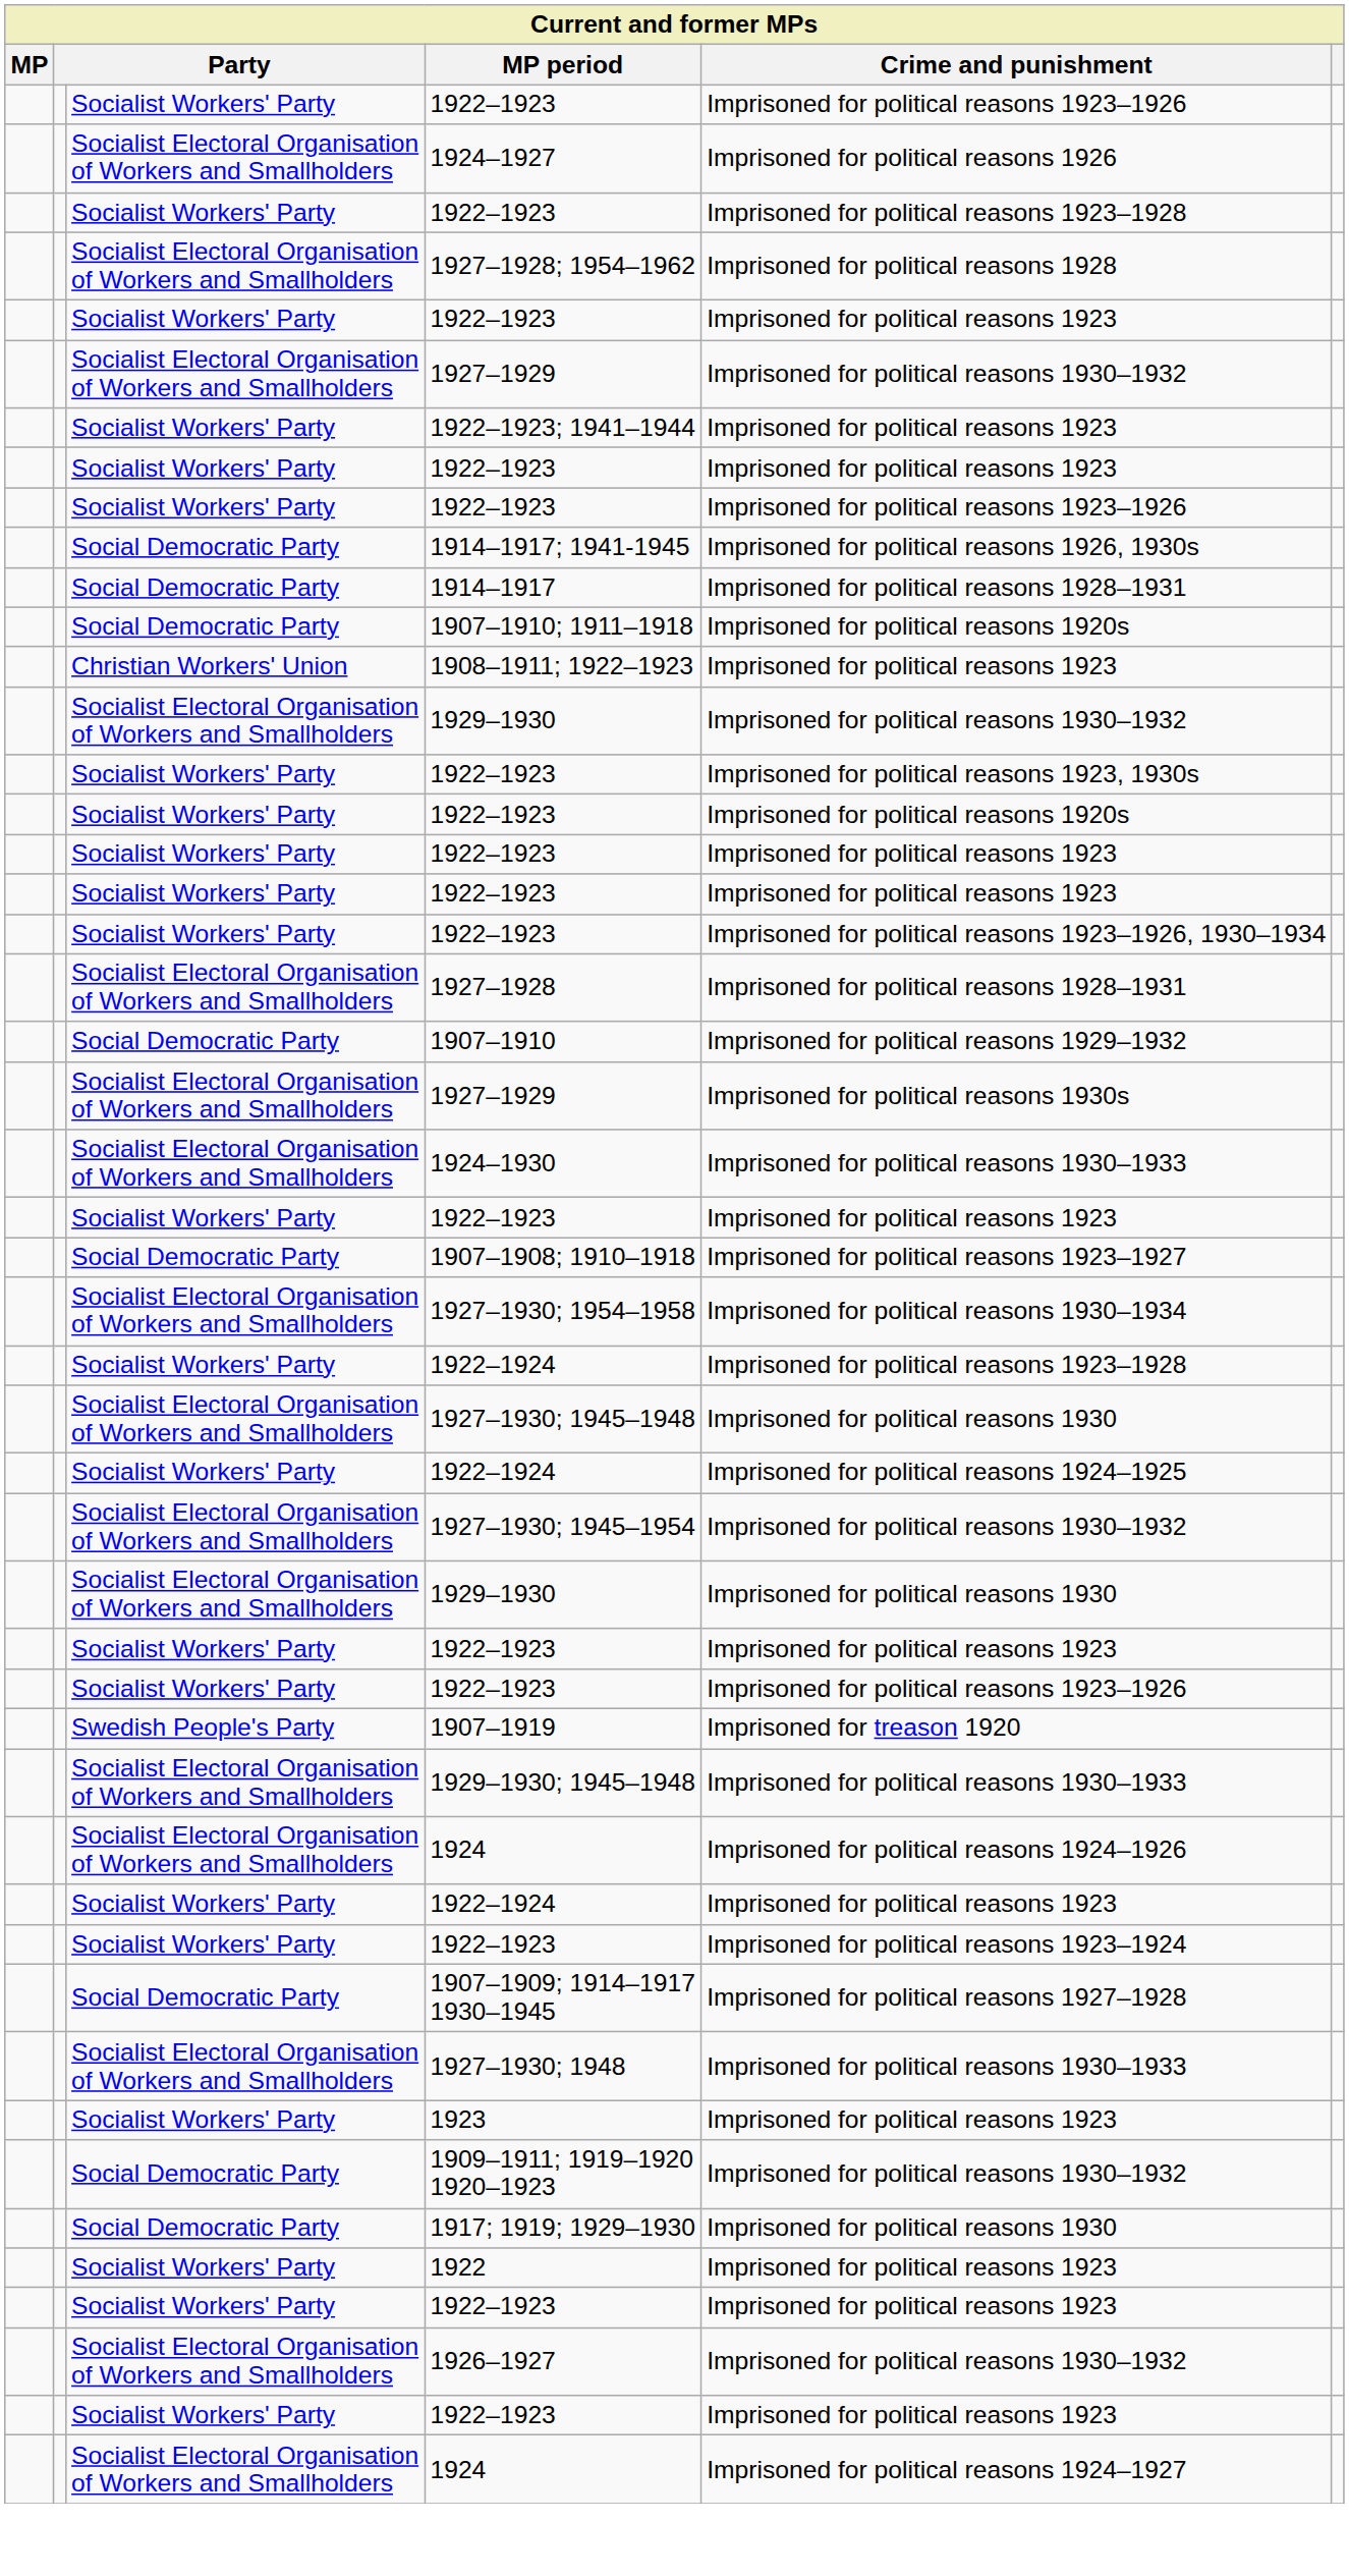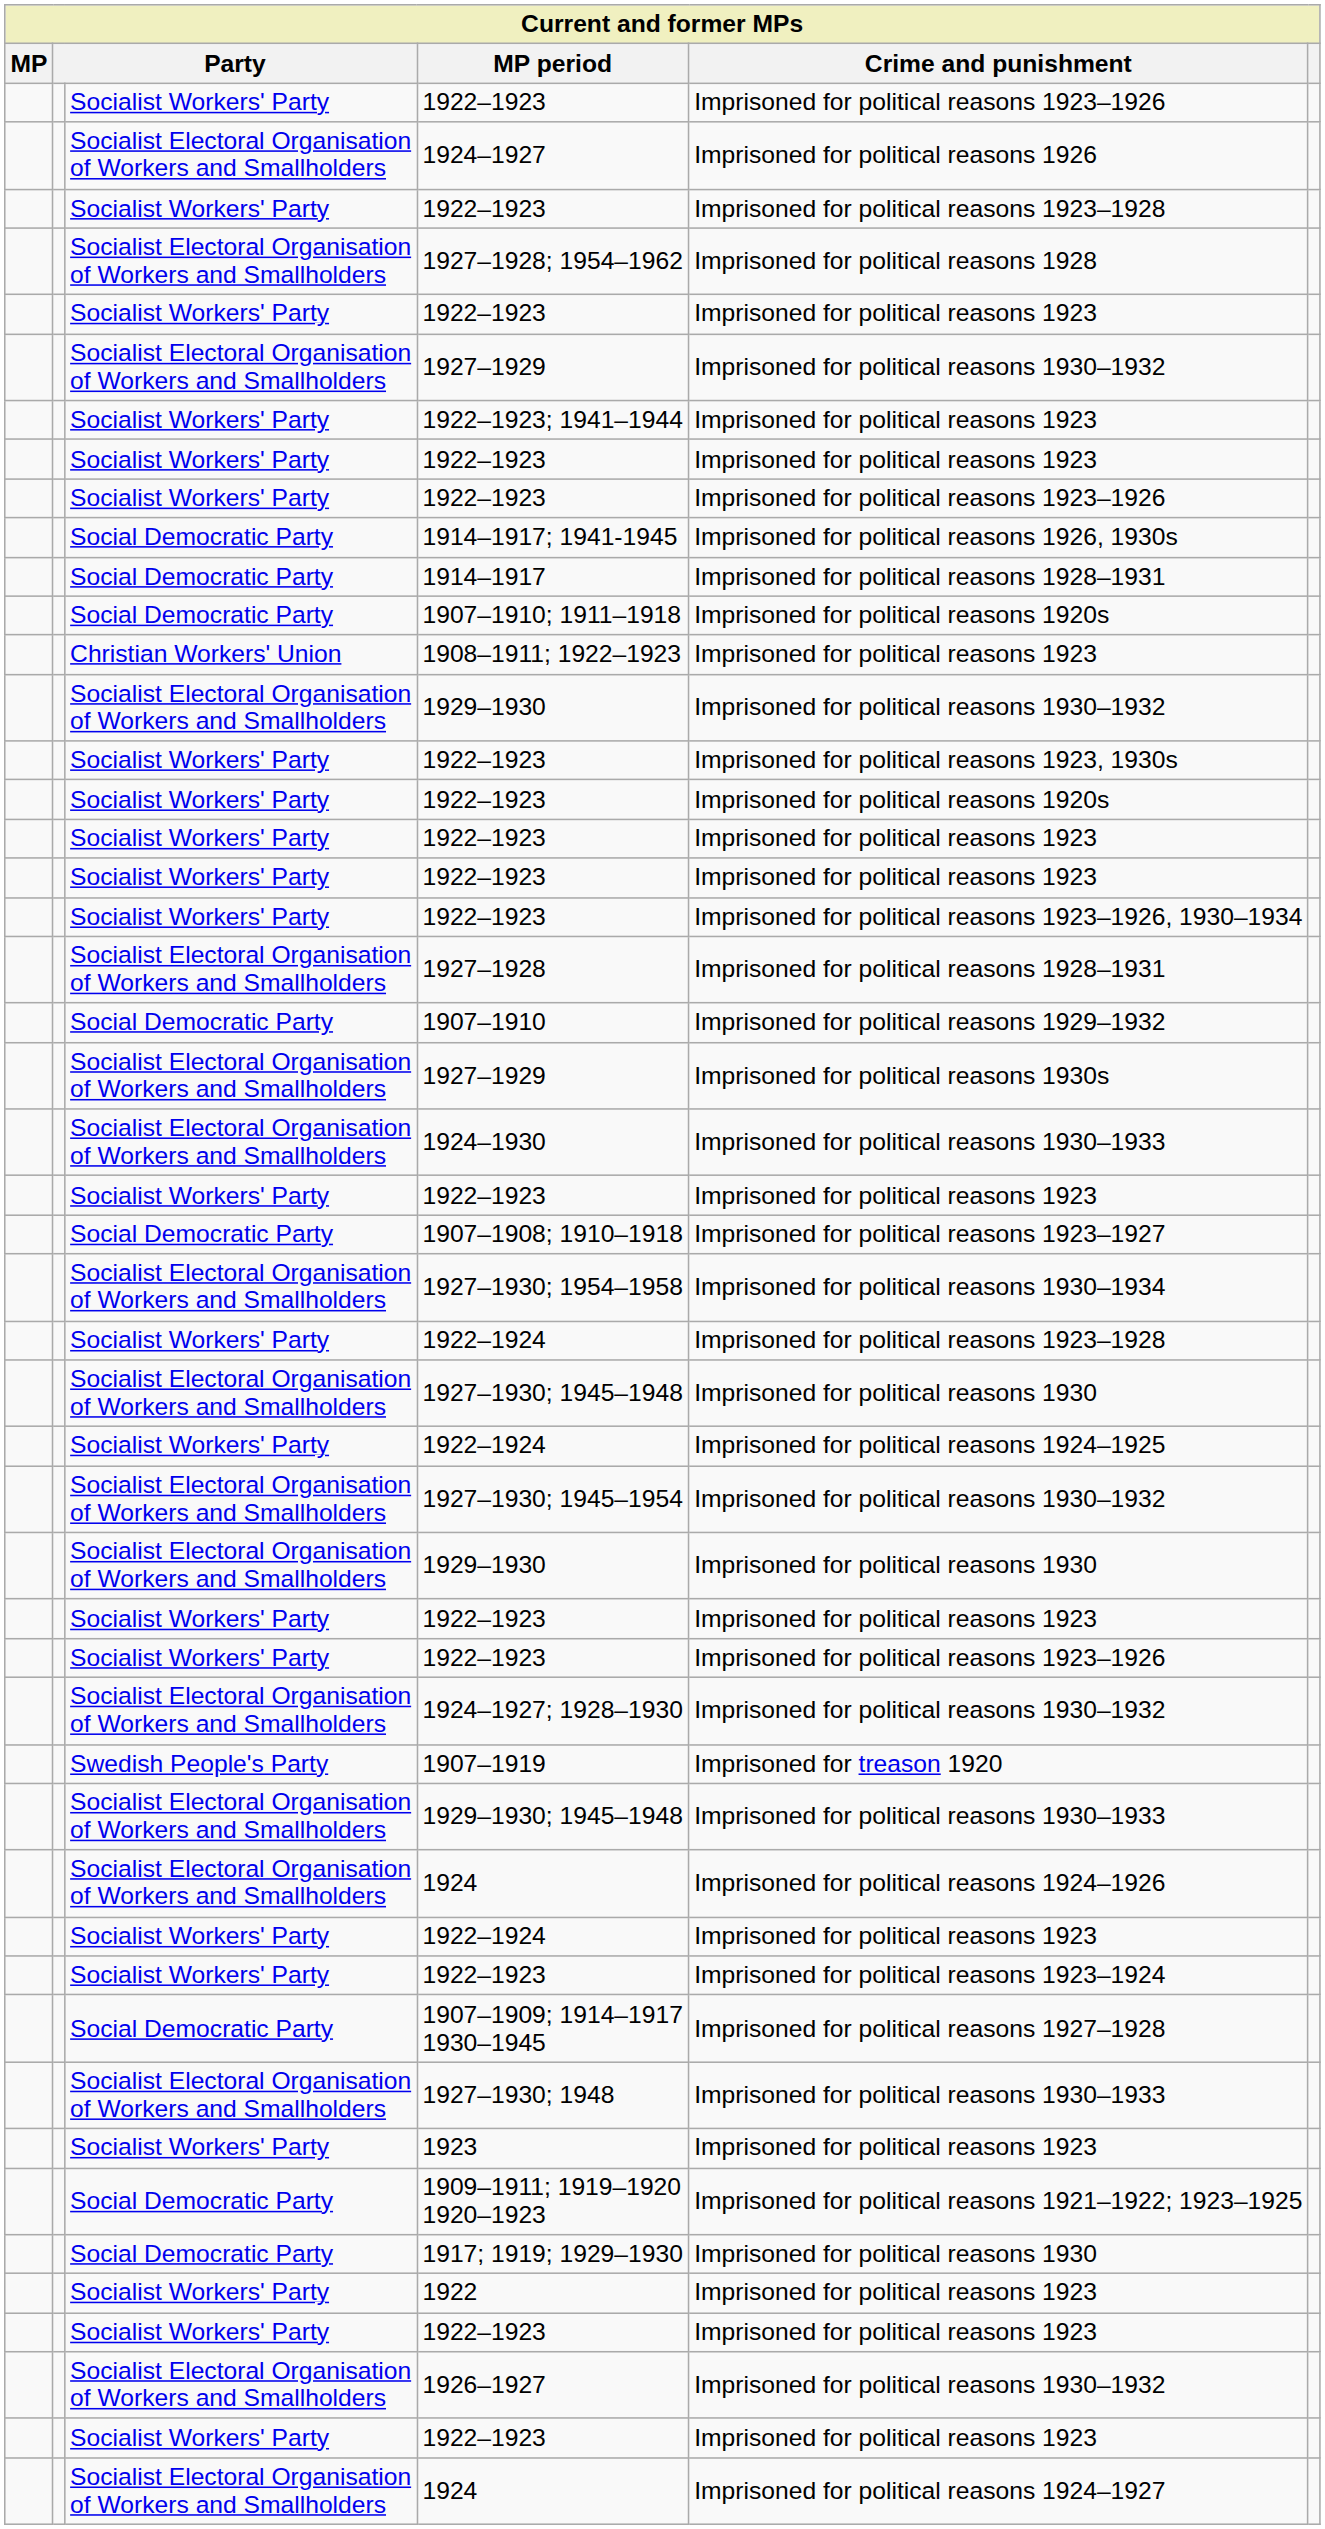 <table class="wikitable plainrowheaders sortable" style="font-size:100%; text-align:left;">
 <tr>
 <th colspan="6" style="background:#F0F0C0;">Current and former MPs</th>
 </tr>
 <tr>
 <th>MP</th>
 <th colspan="2">Party</th>
 <th>MP period</th>
 <th>Crime and punishment</th>
 <th></th>
 </tr>
 <tr>
 <td></td>
 <td></td>
 <td><a href='#'>Socialist Workers' Party</a></td>
 <td>1922–1923</td>
 <td>Imprisoned for political reasons 1923–1926</td>
 <td></td>
 </tr>
 <tr>
 <td></td>
 <td></td>
 <td><a href='#'>Socialist Electoral Organisation<br>of Workers and Smallholders</a></td>
 <td>1924–1927</td>
 <td>Imprisoned for political reasons 1926</td>
 <td></td>
 </tr>
 <tr>
 <td></td>
 <td></td>
 <td><a href='#'>Socialist Workers' Party</a></td>
 <td>1922–1923</td>
 <td>Imprisoned for political reasons 1923–1928</td>
 <td></td>
 </tr>
 <tr>
 <td></td>
 <td></td>
 <td><a href='#'>Socialist Electoral Organisation<br>of Workers and Smallholders</a></td>
 <td>1927–1928; 1954–1962</td>
 <td>Imprisoned for political reasons 1928</td>
 <td></td>
 </tr>
 <tr>
 <td></td>
 <td></td>
 <td><a href='#'>Socialist Workers' Party</a></td>
 <td>1922–1923</td>
 <td>Imprisoned for political reasons 1923</td>
 <td></td>
 </tr>
 <tr>
 <td></td>
 <td></td>
 <td><a href='#'>Socialist Electoral Organisation<br>of Workers and Smallholders</a></td>
 <td>1927–1929</td>
 <td>Imprisoned for political reasons 1930–1932</td>
 <td></td>
 </tr>
 <tr>
 <td></td>
 <td></td>
 <td><a href='#'>Socialist Workers' Party</a></td>
 <td>1922–1923; 1941–1944</td>
 <td>Imprisoned for political reasons 1923</td>
 <td></td>
 </tr>
 <tr>
 <td></td>
 <td></td>
 <td><a href='#'>Socialist Workers' Party</a></td>
 <td>1922–1923</td>
 <td>Imprisoned for political reasons 1923</td>
 <td></td>
 </tr>
 <tr>
 <td></td>
 <td></td>
 <td><a href='#'>Socialist Workers' Party</a></td>
 <td>1922–1923</td>
 <td>Imprisoned for political reasons 1923–1926</td>
 <td></td>
 </tr>
 <tr>
 <td></td>
 <td></td>
 <td><a href='#'>Social Democratic Party</a></td>
 <td>1914–1917; 1941-1945</td>
 <td>Imprisoned for political reasons 1926, 1930s</td>
 <td></td>
 </tr>
 <tr>
 <td></td>
 <td></td>
 <td><a href='#'>Social Democratic Party</a></td>
 <td>1914–1917</td>
 <td>Imprisoned for political reasons 1928–1931</td>
 <td></td>
 </tr>
 <tr>
 <td></td>
 <td></td>
 <td><a href='#'>Social Democratic Party</a></td>
 <td>1907–1910; 1911–1918</td>
 <td>Imprisoned for political reasons 1920s</td>
 <td></td>
 </tr>
 <tr>
 <td></td>
 <td></td>
 <td><a href='#'>Christian Workers' Union</a></td>
 <td>1908–1911; 1922–1923</td>
 <td>Imprisoned for political reasons 1923</td>
 <td></td>
 </tr>
 <tr>
 <td></td>
 <td></td>
 <td><a href='#'>Socialist Electoral Organisation<br>of Workers and Smallholders</a></td>
 <td>1929–1930</td>
 <td>Imprisoned for political reasons 1930–1932</td>
 <td></td>
 </tr>
 <tr>
 <td></td>
 <td></td>
 <td><a href='#'>Socialist Workers' Party</a></td>
 <td>1922–1923</td>
 <td>Imprisoned for political reasons 1923, 1930s</td>
 <td></td>
 </tr>
 <tr>
 <td></td>
 <td></td>
 <td><a href='#'>Socialist Workers' Party</a></td>
 <td>1922–1923</td>
 <td>Imprisoned for political reasons 1920s</td>
 <td></td>
 </tr>
 <tr>
 <td></td>
 <td></td>
 <td><a href='#'>Socialist Workers' Party</a></td>
 <td>1922–1923</td>
 <td>Imprisoned for political reasons 1923</td>
 <td></td>
 </tr>
 <tr>
 <td></td>
 <td></td>
 <td><a href='#'>Socialist Workers' Party</a></td>
 <td>1922–1923</td>
 <td>Imprisoned for political reasons 1923</td>
 <td></td>
 </tr>
 <tr>
 <td></td>
 <td></td>
 <td><a href='#'>Socialist Workers' Party</a></td>
 <td>1922–1923</td>
 <td>Imprisoned for political reasons 1923–1926, 1930–1934</td>
 <td></td>
 </tr>
 <tr>
 <td></td>
 <td></td>
 <td><a href='#'>Socialist Electoral Organisation<br>of Workers and Smallholders</a></td>
 <td>1927–1928</td>
 <td>Imprisoned for political reasons 1928–1931</td>
 <td></td>
 </tr>
 <tr>
 <td></td>
 <td></td>
 <td><a href='#'>Social Democratic Party</a></td>
 <td>1907–1910</td>
 <td>Imprisoned for political reasons 1929–1932</td>
 <td></td>
 </tr>
 <tr>
 <td></td>
 <td></td>
 <td><a href='#'>Socialist Electoral Organisation<br>of Workers and Smallholders</a></td>
 <td>1927–1929</td>
 <td>Imprisoned for political reasons 1930s</td>
 <td></td>
 </tr>
 <tr>
 <td></td>
 <td></td>
 <td><a href='#'>Socialist Electoral Organisation<br>of Workers and Smallholders</a></td>
 <td>1924–1930</td>
 <td>Imprisoned for political reasons 1930–1933</td>
 <td></td>
 </tr>
 <tr>
 <td></td>
 <td></td>
 <td><a href='#'>Socialist Workers' Party</a></td>
 <td>1922–1923</td>
 <td>Imprisoned for political reasons 1923</td>
 <td></td>
 </tr>
 <tr>
 <td></td>
 <td></td>
 <td><a href='#'>Social Democratic Party</a></td>
 <td>1907–1908; 1910–1918</td>
 <td>Imprisoned for political reasons 1923–1927</td>
 <td></td>
 </tr>
 <tr>
 <td></td>
 <td></td>
 <td><a href='#'>Socialist Electoral Organisation<br>of Workers and Smallholders</a></td>
 <td>1927–1930; 1954–1958</td>
 <td>Imprisoned for political reasons 1930–1934</td>
 <td></td>
 </tr>
 <tr>
 <td></td>
 <td></td>
 <td><a href='#'>Socialist Workers' Party</a></td>
 <td>1922–1924</td>
 <td>Imprisoned for political reasons 1923–1928</td>
 <td></td>
 </tr>
 <tr>
 <td></td>
 <td></td>
 <td><a href='#'>Socialist Electoral Organisation<br>of Workers and Smallholders</a></td>
 <td>1927–1930; 1945–1948</td>
 <td>Imprisoned for political reasons 1930</td>
 <td></td>
 </tr>
 <tr>
 <td></td>
 <td></td>
 <td><a href='#'>Socialist Workers' Party</a></td>
 <td>1922–1924</td>
 <td>Imprisoned for political reasons 1924–1925</td>
 <td></td>
 </tr>
 <tr>
 <td></td>
 <td></td>
 <td><a href='#'>Socialist Electoral Organisation<br>of Workers and Smallholders</a></td>
 <td>1927–1930; 1945–1954</td>
 <td>Imprisoned for political reasons 1930–1932</td>
 <td></td>
 </tr>
 <tr>
 <td></td>
 <td></td>
 <td><a href='#'>Socialist Electoral Organisation<br>of Workers and Smallholders</a></td>
 <td>1929–1930</td>
 <td>Imprisoned for political reasons 1930</td>
 <td></td>
 </tr>
 <tr>
 <td></td>
 <td></td>
 <td><a href='#'>Socialist Workers' Party</a></td>
 <td>1922–1923</td>
 <td>Imprisoned for political reasons 1923</td>
 <td></td>
 </tr>
 <tr>
 <td></td>
 <td></td>
 <td><a href='#'>Socialist Workers' Party</a></td>
 <td>1922–1923</td>
 <td>Imprisoned for political reasons 1923–1926</td>
 <td></td>
 </tr>
 <tr>
 <td></td>
 <td></td>
+<td><a href='#'>Socialist Electoral Organisation<br>of Workers and Smallholders</a></td>
+<td>1924–1927; 1928–1930</td>
+<td>Imprisoned for political reasons 1930–1932</td>
+<td></td>
+</tr>
+<tr>
+<td></td>
+<td></td>
 <td><a href='#'>Swedish People's Party</a></td>
 <td>1907–1919</td>
 <td>Imprisoned for <a href='#'>treason</a> 1920</td>
 <td></td>
 </tr>
 <tr>
 <td></td>
 <td></td>
 <td><a href='#'>Socialist Electoral Organisation<br>of Workers and Smallholders</a></td>
 <td>1929–1930; 1945–1948</td>
 <td>Imprisoned for political reasons 1930–1933</td>
 <td></td>
 </tr>
 <tr>
 <td></td>
 <td></td>
 <td><a href='#'>Socialist Electoral Organisation<br>of Workers and Smallholders</a></td>
 <td>1924</td>
 <td>Imprisoned for political reasons 1924–1926</td>
 <td></td>
 </tr>
 <tr>
 <td></td>
 <td></td>
 <td><a href='#'>Socialist Workers' Party</a></td>
 <td>1922–1924</td>
 <td>Imprisoned for political reasons 1923</td>
 <td></td>
 </tr>
 <tr>
 <td></td>
 <td></td>
 <td><a href='#'>Socialist Workers' Party</a></td>
 <td>1922–1923</td>
 <td>Imprisoned for political reasons 1923–1924</td>
 <td></td>
 </tr>
 <tr>
 <td></td>
 <td></td>
 <td><a href='#'>Social Democratic Party</a></td>
 <td>1907–1909; 1914–1917<br>1930–1945</td>
 <td>Imprisoned for political reasons 1927–1928</td>
 <td></td>
 </tr>
 <tr>
 <td></td>
 <td></td>
 <td><a href='#'>Socialist Electoral Organisation<br>of Workers and Smallholders</a></td>
 <td>1927–1930; 1948</td>
 <td>Imprisoned for political reasons 1930–1933</td>
 <td></td>
 </tr>
 <tr>
 <td></td>
 <td></td>
 <td><a href='#'>Socialist Workers' Party</a></td>
 <td>1923</td>
 <td>Imprisoned for political reasons 1923</td>
 <td></td>
 </tr>
 <tr>
 <td></td>
 <td></td>
 <td><a href='#'>Social Democratic Party</a></td>
 <td>1909–1911; 1919–1920<br>1920–1923</td>
-<td>Imprisoned for political reasons 1930–1932</td>
+<td>Imprisoned for political reasons 1921–1922; 1923–1925</td>
 <td></td>
 </tr>
 <tr>
 <td></td>
 <td></td>
 <td><a href='#'>Social Democratic Party</a></td>
 <td>1917; 1919; 1929–1930</td>
 <td>Imprisoned for political reasons 1930</td>
 <td></td>
 </tr>
 <tr>
 <td></td>
 <td></td>
 <td><a href='#'>Socialist Workers' Party</a></td>
 <td>1922</td>
 <td>Imprisoned for political reasons 1923</td>
 <td></td>
 </tr>
 <tr>
 <td></td>
 <td></td>
 <td><a href='#'>Socialist Workers' Party</a></td>
 <td>1922–1923</td>
 <td>Imprisoned for political reasons 1923</td>
 <td></td>
 </tr>
 <tr>
 <td></td>
 <td></td>
 <td><a href='#'>Socialist Electoral Organisation<br>of Workers and Smallholders</a></td>
 <td>1926–1927</td>
 <td>Imprisoned for political reasons 1930–1932</td>
 <td></td>
 </tr>
 <tr>
 <td></td>
 <td></td>
 <td><a href='#'>Socialist Workers' Party</a></td>
 <td>1922–1923</td>
 <td>Imprisoned for political reasons 1923</td>
 <td></td>
 </tr>
 <tr>
 <td></td>
 <td></td>
 <td><a href='#'>Socialist Electoral Organisation<br>of Workers and Smallholders</a></td>
 <td>1924</td>
 <td>Imprisoned for political reasons 1924–1927</td>
 <td></td>
 </tr>
 </table>
